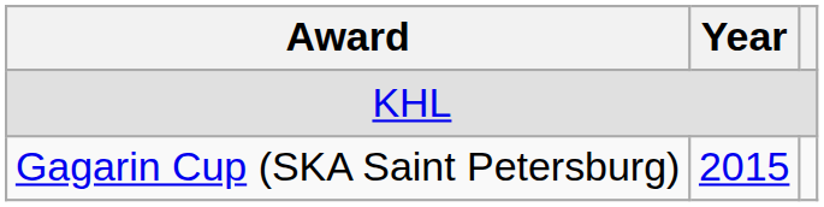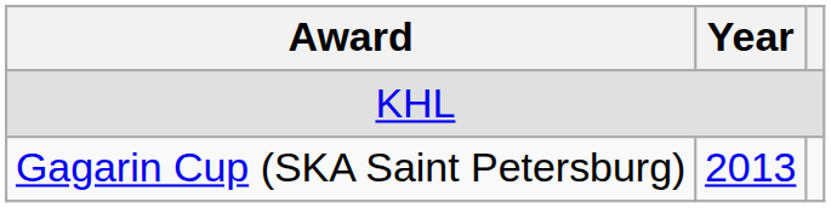 <table class="wikitable">
 <tr>
 <th>Award</th>
 <th>Year</th>
 <th></th>
 </tr>
 <tr ALIGN="center" bgcolor="#e0e0e0">
 <td colspan="3"><a href='#'>KHL</a></td>
 </tr>
 <tr>
 <td><a href='#'>Gagarin Cup</a> (SKA Saint Petersburg)</td>
-<td><a href='#'>2015</a></td>
+<td><a href='#'>2013</a></td>
 <td></td>
 </tr>
 </table>
